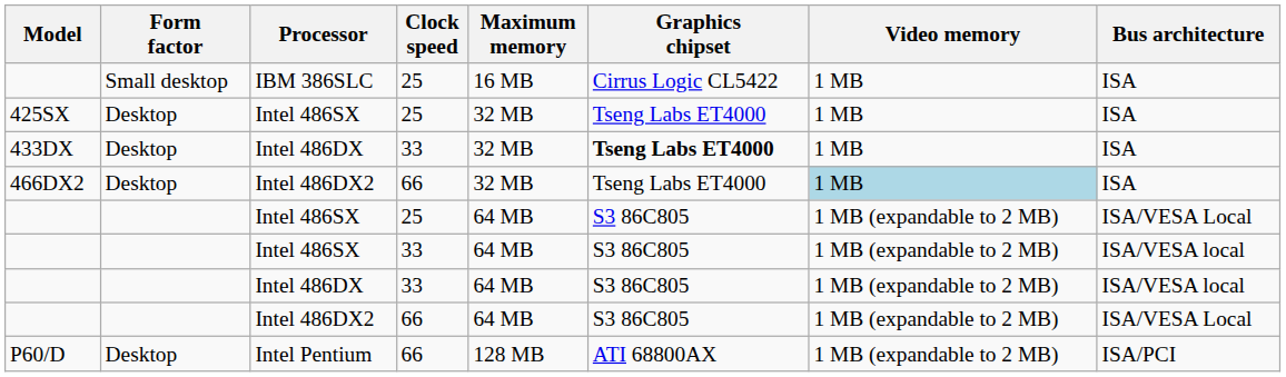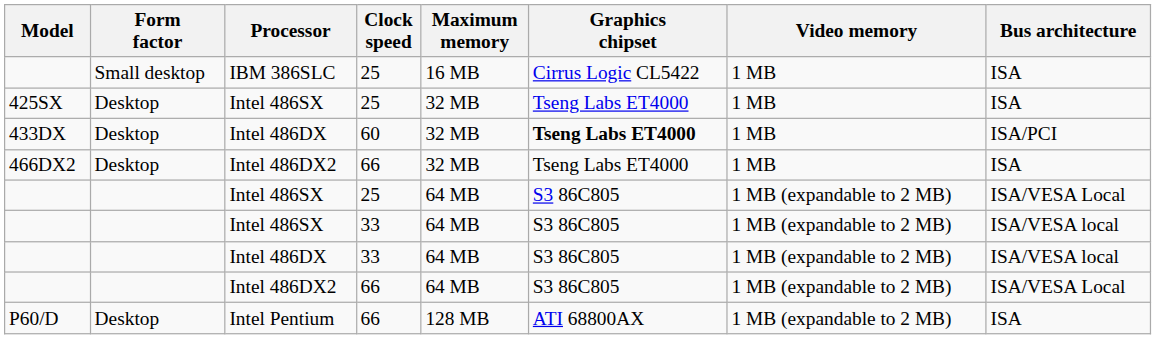 <table class="wikitable" style="width:75%;">
 <tr>
 <th>Model</th>
 <th>Form<br>factor</th>
 <th>Processor</th>
 <th>Clock<br>speed</th>
 <th>Maximum<br>memory</th>
 <th>Graphics<br>chipset</th>
 <th>Video memory</th>
 <th>Bus architecture</th>
 </tr>
 <tr>
 <td scope=row></td>
 <td>Small desktop</td>
 <td>IBM 386SLC</td>
 <td>25</td>
 <td>16 MB</td>
 <td><a href='#'>Cirrus Logic</a> CL5422</td>
 <td>1 MB</td>
 <td>ISA</td>
 </tr>
 <tr>
 <td scope=row>425SX</td>
 <td>Desktop</td>
 <td>Intel 486SX</td>
 <td>25</td>
 <td>32 MB</td>
 <td><a href='#'>Tseng Labs ET4000</a></td>
 <td>1 MB</td>
 <td>ISA</td>
 </tr>
 <tr>
 <td scope=row>433DX</td>
 <td>Desktop</td>
 <td>Intel 486DX</td>
-<td>33</td>
+<td>60</td>
 <td>32 MB</td>
 <td><strong>Tseng Labs ET4000</strong></td>
 <td>1 MB</td>
-<td>ISA</td>
+<td>ISA/PCI</td>
 </tr>
 <tr>
 <td scope=row>466DX2</td>
 <td>Desktop</td>
 <td>Intel 486DX2</td>
 <td>66</td>
 <td>32 MB</td>
 <td>Tseng Labs ET4000</td>
-<td style="background: lightblue;">1 MB</td>
+<td>1 MB</td>
 <td>ISA</td>
 </tr>
 <tr>
 <td scope=row></td>
 <td></td>
 <td>Intel 486SX</td>
 <td>25</td>
 <td>64 MB</td>
 <td><a href='#'>S3</a> 86C805</td>
 <td>1 MB (expandable to 2 MB)</td>
 <td>ISA/VESA Local</td>
 </tr>
 <tr>
 <td scope=row></td>
 <td></td>
 <td>Intel 486SX</td>
 <td>33</td>
 <td>64 MB</td>
 <td>S3 86C805</td>
 <td>1 MB (expandable to 2 MB)</td>
 <td>ISA/VESA local</td>
 </tr>
 <tr>
 <td scope=row></td>
 <td></td>
 <td>Intel 486DX</td>
 <td>33</td>
 <td>64 MB</td>
 <td>S3 86C805</td>
 <td>1 MB (expandable to 2 MB)</td>
 <td>ISA/VESA local</td>
 </tr>
 <tr>
 <td scope=row></td>
 <td></td>
 <td>Intel 486DX2</td>
 <td>66</td>
 <td>64 MB</td>
 <td>S3 86C805</td>
 <td>1 MB (expandable to 2 MB)</td>
 <td>ISA/VESA Local</td>
 </tr>
 <tr>
 <td scope=row>P60/D</td>
 <td>Desktop</td>
 <td>Intel Pentium</td>
 <td>66</td>
 <td>128 MB</td>
 <td><a href='#'>ATI</a> 68800AX</td>
 <td>1 MB (expandable to 2 MB)</td>
-<td>ISA/PCI</td>
+<td>ISA</td>
 </tr>
 </table>
